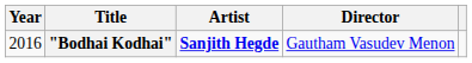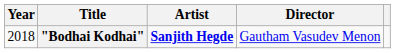 <table class="wikitable plainrowheaders sortable">
 <tr>
 <th scope="col">Year</th>
 <th scope="col">Title</th>
 <th scope="col">Artist</th>
 <th scope="col">Director</th>
 <th scope="col" class="unsortable"></th>
 </tr>
 <tr>
-<td>2016</td>
+<td>2018</td>
 <th scope="row">"Bodhai Kodhai"</th>
 <td><strong><a href='#'>Sanjith Hegde</a></strong></td>
 <td><a href='#'>Gautham Vasudev Menon</a></td>
 <td></td>
 </tr>
 </table>
